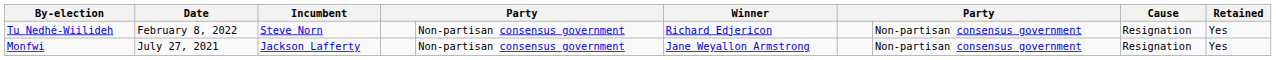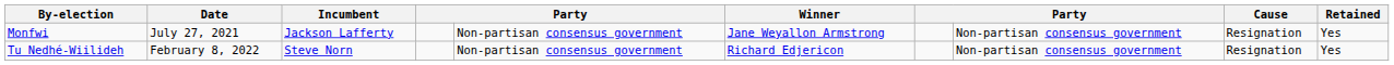 <table class=wikitable style="width:100%">
 <tr>
 <th>By-election</th>
 <th>Date</th>
 <th>Incumbent</th>
 <th colspan=2>Party</th>
 <th>Winner</th>
 <th colspan=2>Party</th>
 <th>Cause</th>
 <th>Retained</th>
+</tr>
+<tr>
+<td><a href='#'>Monfwi</a></td>
+<td>July 27, 2021</td>
+<td><a href='#'>Jackson Lafferty</a></td>
+<td>    </td>
+<td>Non-partisan <a href='#'>consensus government</a></td>
+<td><a href='#'>Jane Weyallon Armstrong</a></td>
+<td>    </td>
+<td>Non-partisan <a href='#'>consensus government</a></td>
+<td>Resignation</td>
+<td>Yes</td>
 </tr>
 <tr>
 <td><a href='#'>Tu Nedhé-Wiilideh</a></td>
 <td>February 8, 2022</td>
 <td><a href='#'>Steve Norn</a></td>
 <td>    </td>
 <td>Non-partisan <a href='#'>consensus government</a></td>
 <td><a href='#'>Richard Edjericon</a></td>
 <td>    </td>
 <td>Non-partisan <a href='#'>consensus government</a></td>
 <td>Resignation</td>
 <td>Yes</td>
 </tr>
-<tr>
-<td><a href='#'>Monfwi</a></td>
-<td>July 27, 2021</td>
-<td><a href='#'>Jackson Lafferty</a></td>
-<td>    </td>
-<td>Non-partisan <a href='#'>consensus government</a></td>
-<td><a href='#'>Jane Weyallon Armstrong</a></td>
-<td>    </td>
-<td>Non-partisan <a href='#'>consensus government</a></td>
-<td>Resignation</td>
-<td>Yes</td>
-</tr>
 </table>
